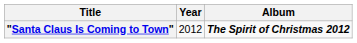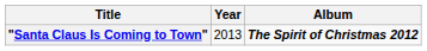 <table class="wikitable plainrowheaders" style="text-align:center;">
 <tr>
 <th scope="col">Title</th>
 <th scope="col">Year</th>
 <th scope="col">Album</th>
 </tr>
 <tr>
 <th scope="row">"<a href='#'>Santa Claus Is Coming to Town</a>"</th>
-<td>2012</td>
+<td>2013</td>
 <td><strong><em>The Spirit of Christmas 2012</em></strong></td>
 </tr>
 </table>
